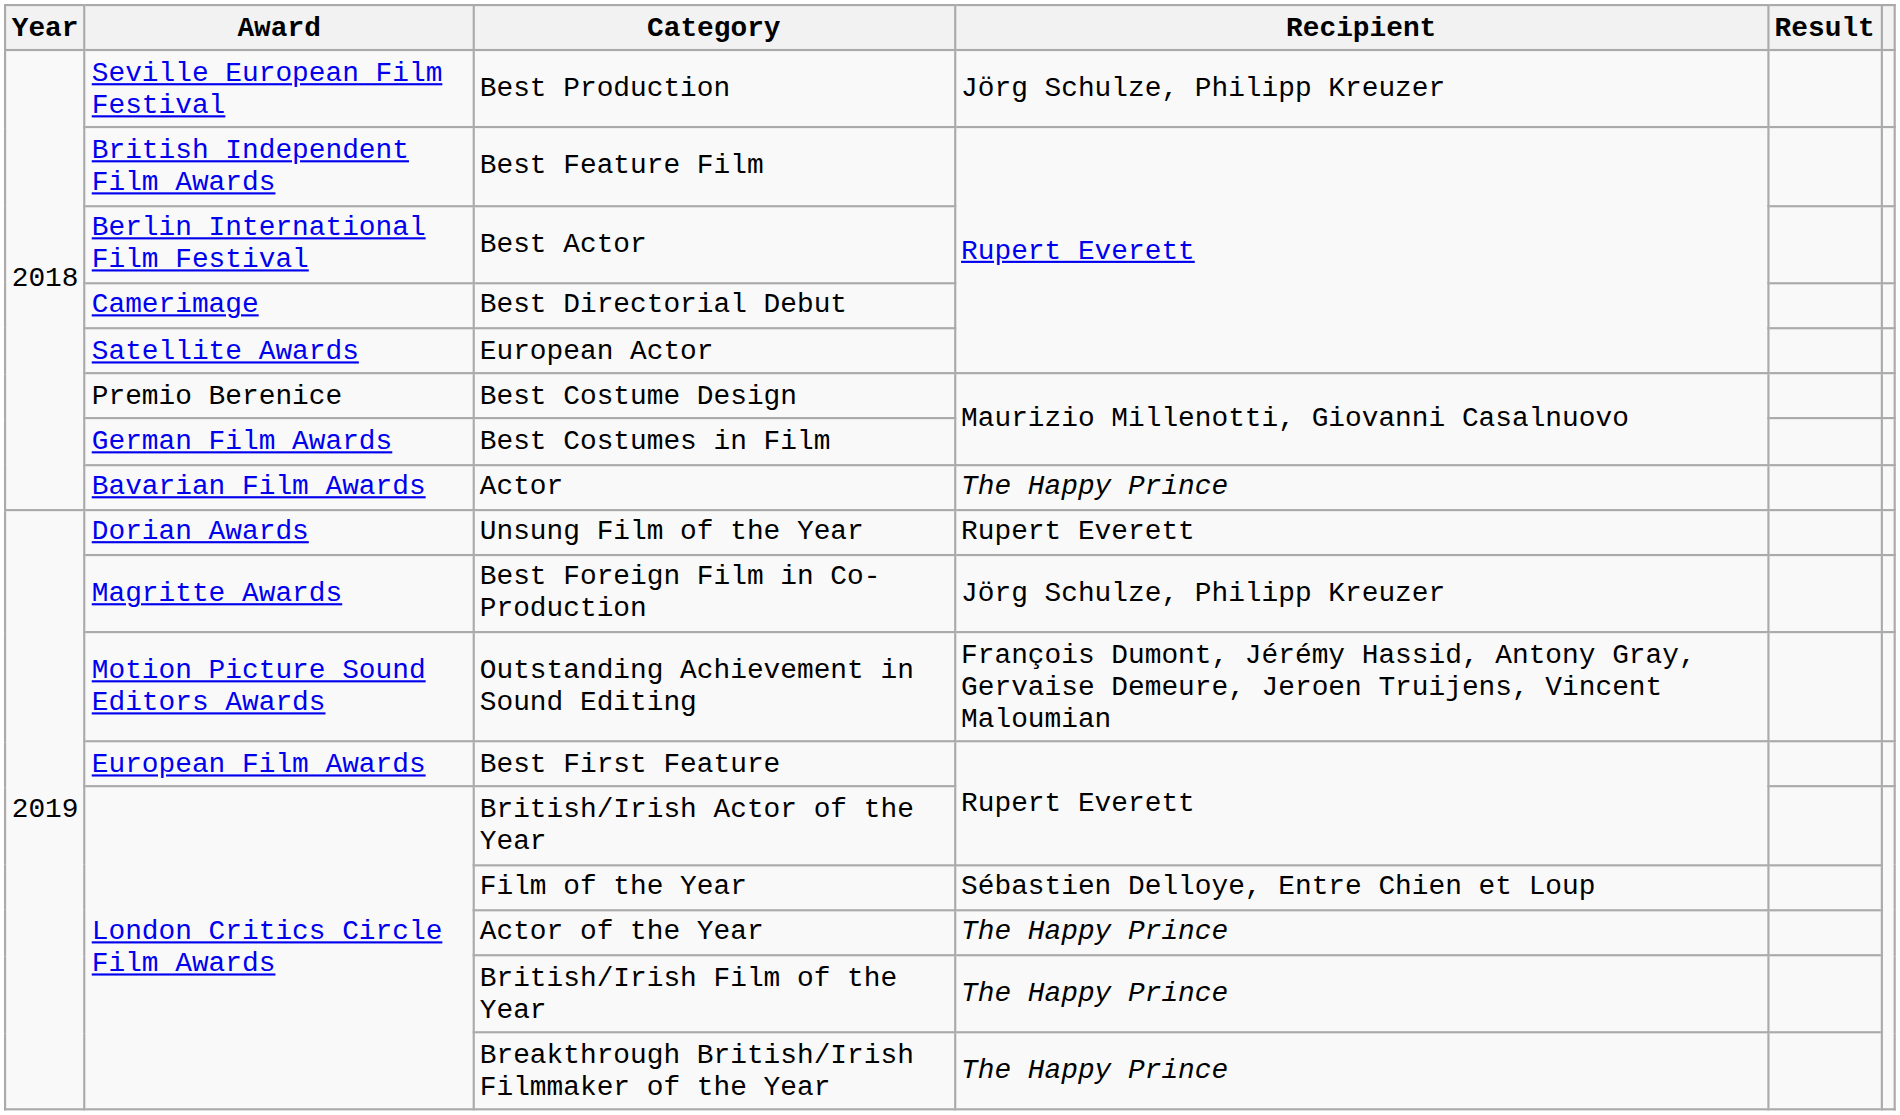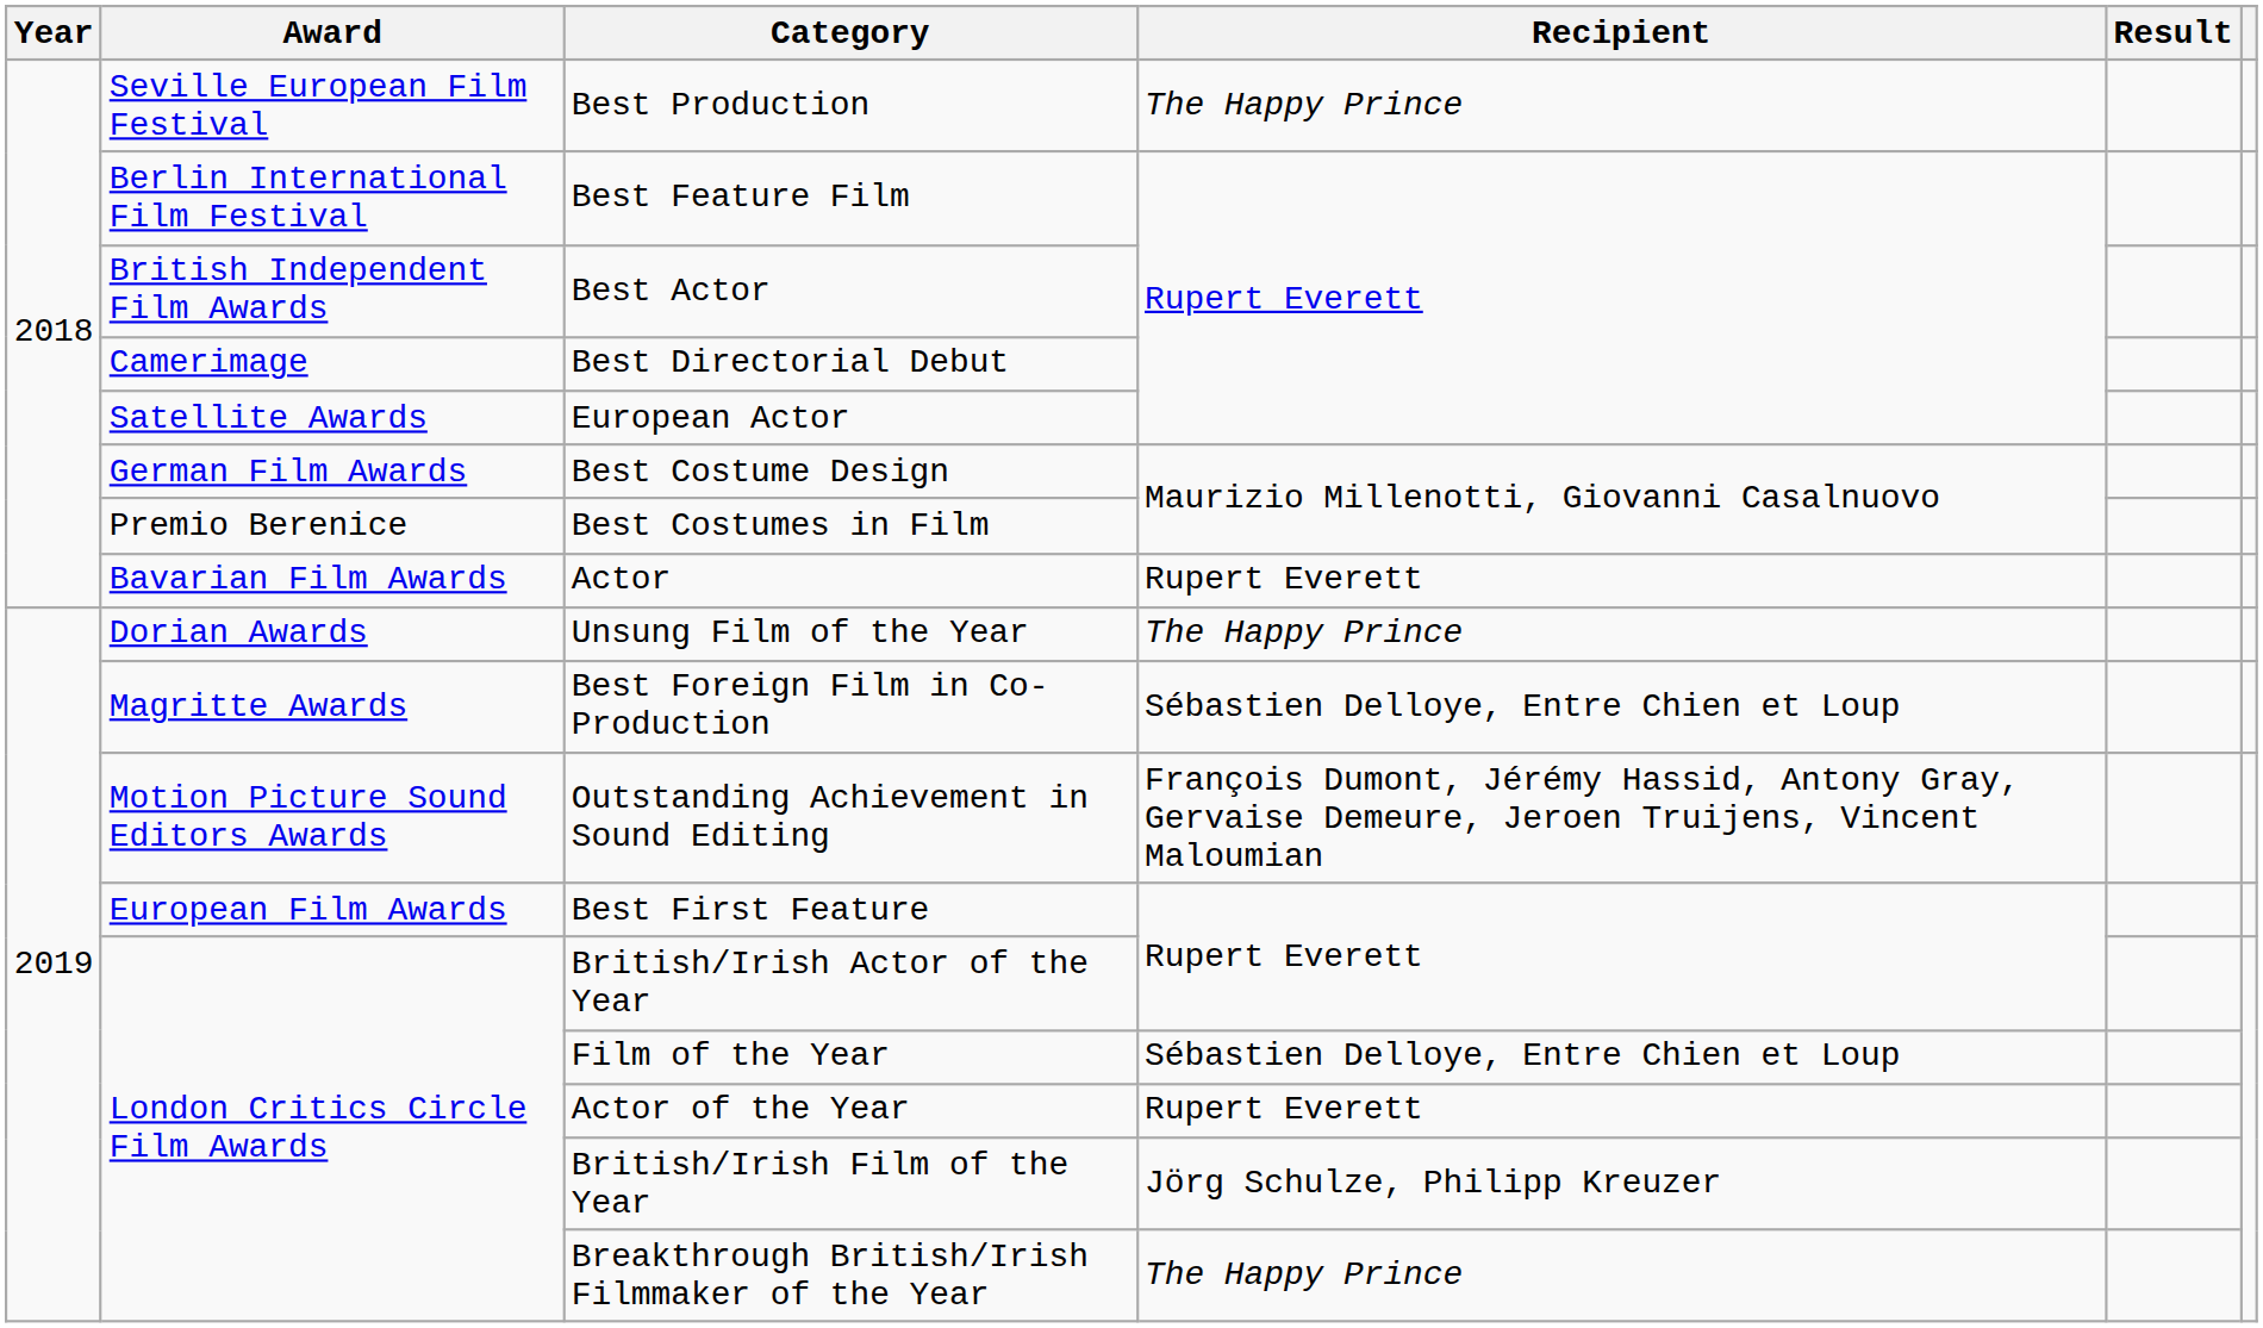 <table class="wikitable sortable" style="font-size:100%;" width="100%">
 <tr>
 <th>Year</th>
 <th>Award</th>
 <th>Category</th>
 <th>Recipient</th>
 <th>Result</th>
 <th></th>
 </tr>
 <tr>
 <td rowspan=8>2018</td>
 <td><a href='#'>Seville European Film Festival</a></td>
 <td>Best Production</td>
-<td>Jörg Schulze, Philipp Kreuzer</td>
+<td><em>The Happy Prince</em></td>
 <td></td>
 <td align="center"></td>
 </tr>
 <tr>
-<td><a href='#'>British Independent Film Awards</a></td>
+<td><a href='#'>Berlin International Film Festival</a></td>
 <td>Best Feature Film</td>
 <td rowspan="4"><a href='#'>Rupert Everett</a></td>
 <td></td>
 <td align="center"></td>
 </tr>
 <tr>
-<td><a href='#'>Berlin International Film Festival</a></td>
+<td><a href='#'>British Independent Film Awards</a></td>
 <td>Best Actor</td>
 <td></td>
 <td align="center"></td>
 </tr>
 <tr>
 <td><a href='#'>Camerimage</a></td>
 <td>Best Directorial Debut</td>
 <td></td>
 <td align="center"></td>
 </tr>
 <tr>
 <td><a href='#'>Satellite Awards</a></td>
 <td>European Actor</td>
 <td></td>
 <td align="center"></td>
 </tr>
 <tr>
-<td>Premio Berenice</td>
+<td><a href='#'>German Film Awards</a></td>
 <td>Best Costume Design</td>
 <td rowspan="2">Maurizio Millenotti, Giovanni Casalnuovo</td>
 <td></td>
 <td></td>
 </tr>
 <tr>
-<td><a href='#'>German Film Awards</a></td>
+<td>Premio Berenice</td>
 <td>Best Costumes in Film</td>
 <td></td>
 <td align="center"></td>
 </tr>
 <tr>
 <td><a href='#'>Bavarian Film Awards</a></td>
 <td>Actor</td>
-<td><em>The Happy Prince</em></td>
+<td>Rupert Everett</td>
 <td></td>
 <td></td>
 </tr>
 <tr>
 <td rowspan=9>2019</td>
 <td><a href='#'>Dorian Awards</a></td>
 <td>Unsung Film of the Year</td>
-<td>Rupert Everett</td>
+<td><em>The Happy Prince</em></td>
 <td></td>
 <td align="center"></td>
 </tr>
 <tr>
 <td><a href='#'>Magritte Awards</a></td>
 <td>Best Foreign Film in Co-Production</td>
-<td>Jörg Schulze, Philipp Kreuzer</td>
+<td>Sébastien Delloye, Entre Chien et Loup</td>
 <td></td>
 <td align="center"></td>
 </tr>
 <tr>
 <td><a href='#'>Motion Picture Sound Editors Awards</a></td>
 <td>Outstanding Achievement in Sound Editing</td>
 <td>François Dumont, Jérémy Hassid, Antony Gray, Gervaise Demeure, Jeroen Truijens, Vincent Maloumian</td>
 <td></td>
 <td align="center"></td>
 </tr>
 <tr>
 <td><a href='#'>European Film Awards</a></td>
 <td>Best First Feature</td>
 <td rowspan="2">Rupert Everett</td>
 <td></td>
 <td align="center"></td>
 </tr>
 <tr>
 <td rowspan="5"><a href='#'>London Critics Circle Film Awards</a></td>
 <td>British/Irish Actor of the Year</td>
 <td></td>
 <td align="center" rowspan="5"></td>
 </tr>
 <tr>
 <td>Film of the Year</td>
 <td>Sébastien Delloye, Entre Chien et Loup</td>
 <td></td>
 </tr>
 <tr>
 <td>Actor of the Year</td>
-<td><em>The Happy Prince</em></td>
+<td>Rupert Everett</td>
 <td></td>
 </tr>
 <tr>
 <td>British/Irish Film of the Year</td>
-<td><em>The Happy Prince</em></td>
+<td>Jörg Schulze, Philipp Kreuzer</td>
 <td></td>
 </tr>
 <tr>
 <td>Breakthrough British/Irish Filmmaker of the Year</td>
 <td><em>The Happy Prince</em></td>
 <td></td>
 </tr>
 </table>
